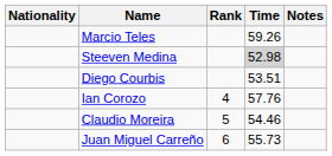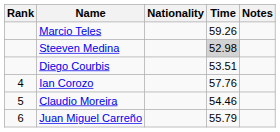 <table class="wikitable sortable" style="text-align:center;font-size:95%">
 <tr>
+<th>Rank</th>
+<th>Name</th>
 <th>Nationality</th>
-<th>Name</th>
-<th>Rank</th>
 <th>Time</th>
 <th>Notes</th>
 </tr>
 <tr>
+<td></td>
+<td align=left><a href='#'>Marcio Teles</a></td>
 <td align=left></td>
-<td align=left><a href='#'>Marcio Teles</a></td>
-<td></td>
 <td>59.26</td>
 <td></td>
 </tr>
 <tr>
+<td></td>
+<td align=left><a href='#'>Steeven Medina</a></td>
 <td align=left></td>
-<td align=left><a href='#'>Steeven Medina</a></td>
-<td></td>
 <td style="background: lightgrey;">52.98</td>
 <td></td>
 </tr>
 <tr>
+<td></td>
+<td align=left><a href='#'>Diego Courbis</a></td>
 <td align=left></td>
-<td align=left><a href='#'>Diego Courbis</a></td>
-<td></td>
 <td>53.51</td>
 <td></td>
 </tr>
 <tr>
+<td>4</td>
+<td align=left><a href='#'>Ian Corozo</a></td>
 <td align=left></td>
-<td align=left><a href='#'>Ian Corozo</a></td>
-<td>4</td>
 <td>57.76</td>
 <td></td>
 </tr>
 <tr>
+<td>5</td>
+<td align=left><a href='#'>Claudio Moreira</a></td>
 <td align=left></td>
-<td align=left><a href='#'>Claudio Moreira</a></td>
-<td>5</td>
 <td>54.46</td>
 <td></td>
 </tr>
 <tr>
+<td>6</td>
+<td align=left><a href='#'>Juan Miguel Carreño</a></td>
 <td align=left></td>
-<td align=left><a href='#'>Juan Miguel Carreño</a></td>
-<td>6</td>
-<td>55.73</td>
+<td>55.79</td>
 <td></td>
 </tr>
 </table>
